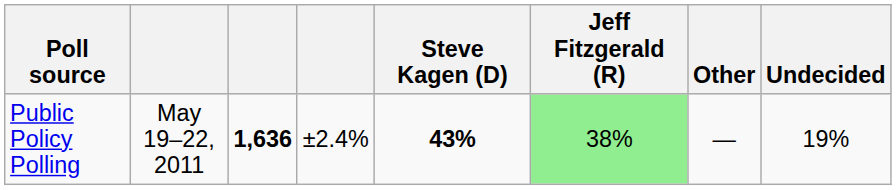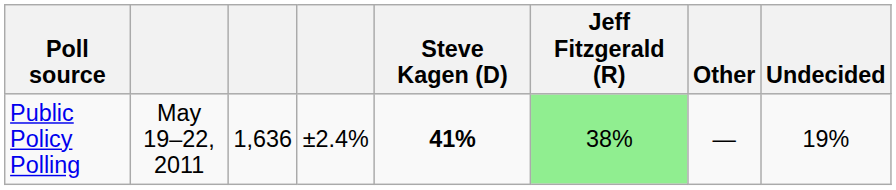 <table class="wikitable" style="text-align:center">
 <tr style="vertical-align:bottom">
 <th>Poll source</th>
 <th></th>
 <th></th>
 <th></th>
 <th style="width:100px;">Steve<br>Kagen (D)</th>
 <th style="width:100px;">Jeff<br>Fitzgerald (R)</th>
 <th>Other</th>
 <th>Undecided</th>
 </tr>
 <tr>
 <td style="text-align:left"><a href='#'>Public Policy Polling</a></td>
 <td>May 19–22, 2011</td>
-<td><strong>1,636</strong></td>
+<td>1,636</td>
 <td>±2.4%</td>
-<td><strong>43%</strong></td>
+<td><strong>41%</strong></td>
 <td style="background: lightgreen;">38%</td>
 <td>—</td>
 <td>19%</td>
 </tr>
 </table>
